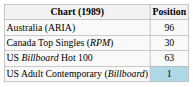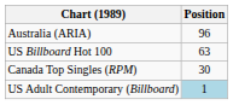 <table class="wikitable sortable">
 <tr>
 <th>Chart (1989)</th>
 <th>Position</th>
 </tr>
 <tr>
 <td>Australia (ARIA)</td>
 <td style="text-align:center;">96</td>
 </tr>
 <tr>
+<td>US <em>Billboard</em> Hot 100</td>
+<td style="text-align:center;">63</td>
+</tr>
+<tr>
 <td>Canada Top Singles (<em>RPM</em>)</td>
 <td style="text-align:center;">30</td>
-</tr>
-<tr>
-<td>US <em>Billboard</em> Hot 100</td>
-<td style="text-align:center;">63</td>
 </tr>
 <tr>
 <td>US Adult Contemporary (<em>Billboard</em>)</td>
 <td style="background: lightblue; text-align:center;">1</td>
 </tr>
 </table>
